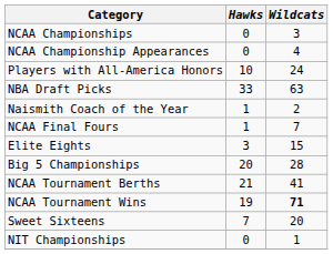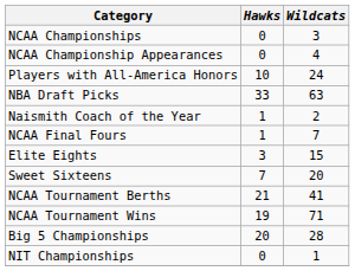 <table class="wikitable" style="text-align: center">
 <tr>
 <th>Category</th>
 <th><em>Hawks</em></th>
 <th><em>Wildcats</em></th>
 </tr>
 <tr>
 <td align=left>NCAA Championships</td>
 <td>0</td>
 <td>3</td>
 </tr>
 <tr>
 <td align=left>NCAA Championship Appearances</td>
 <td>0</td>
 <td>4</td>
 </tr>
 <tr>
 <td align=left>Players with All-America Honors</td>
 <td>10</td>
 <td>24</td>
 </tr>
 <tr>
 <td align=left>NBA Draft Picks</td>
 <td>33</td>
 <td>63</td>
 </tr>
 <tr>
 <td align=left>Naismith Coach of the Year</td>
 <td>1</td>
 <td>2</td>
 </tr>
 <tr>
 <td align=left>NCAA Final Fours</td>
 <td>1</td>
 <td>7</td>
 </tr>
 <tr>
 <td align=left>Elite Eights</td>
 <td>3</td>
 <td>15</td>
 </tr>
 <tr>
-<td align=left>Big 5 Championships</td>
+<td align=left>Sweet Sixteens</td>
+<td>7</td>
 <td>20</td>
-<td>28</td>
 </tr>
 <tr>
 <td align=left>NCAA Tournament Berths</td>
 <td>21</td>
 <td>41</td>
 </tr>
 <tr>
 <td align=left>NCAA Tournament Wins</td>
 <td>19</td>
-<td><strong>71</strong></td>
+<td>71</td>
 </tr>
 <tr>
-<td align=left>Sweet Sixteens</td>
-<td>7</td>
+<td align=left>Big 5 Championships</td>
 <td>20</td>
+<td>28</td>
 </tr>
 <tr>
 <td align=left>NIT Championships</td>
 <td>0</td>
 <td>1</td>
 </tr>
 <tr>
 </tr>
 </table>
